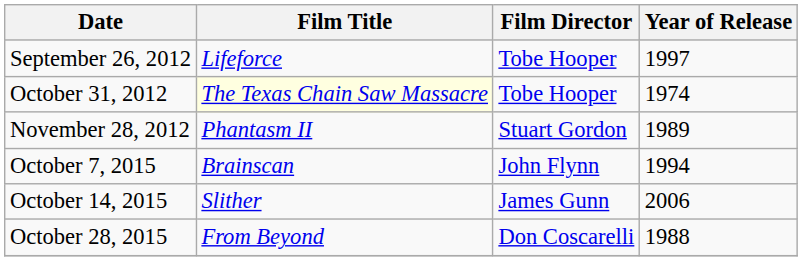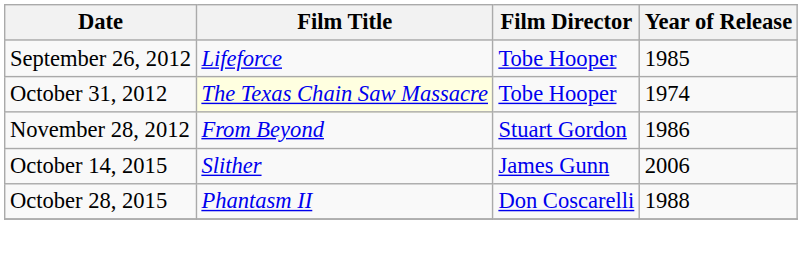 <table class="wikitable">
 <tr>
 <th>Date</th>
 <th>Film Title</th>
 <th>Film Director</th>
 <th>Year of Release</th>
 </tr>
 <tr>
 <td>September 26, 2012</td>
 <td><em><a href='#'>Lifeforce</a></em></td>
 <td><a href='#'>Tobe Hooper</a></td>
-<td>1997</td>
+<td>1985</td>
 </tr>
 <tr>
 <td>October 31, 2012</td>
 <td style="background: lightyellow;"><em><a href='#'>The Texas Chain Saw Massacre</a></em></td>
 <td><a href='#'>Tobe Hooper</a></td>
 <td>1974</td>
 </tr>
 <tr>
 <td>November 28, 2012</td>
-<td><em><a href='#'>Phantasm II</a></em></td>
+<td><em><a href='#'>From Beyond</a></em></td>
 <td><a href='#'>Stuart Gordon</a></td>
-<td>1989</td>
-</tr>
-<tr>
-<td>October 7, 2015</td>
-<td><em><a href='#'>Brainscan</a></em></td>
-<td><a href='#'>John Flynn</a></td>
-<td>1994</td>
+<td>1986</td>
 </tr>
 <tr>
 <td>October 14, 2015</td>
 <td><em><a href='#'>Slither</a></em></td>
 <td><a href='#'>James Gunn</a></td>
 <td>2006</td>
 </tr>
 <tr>
 <td>October 28, 2015</td>
-<td><em><a href='#'>From Beyond</a></em></td>
+<td><em><a href='#'>Phantasm II</a></em></td>
 <td><a href='#'>Don Coscarelli</a></td>
 <td>1988</td>
 </tr>
 <tr>
 </tr>
 </table>
